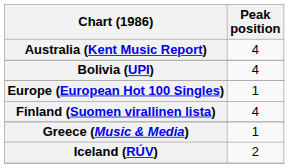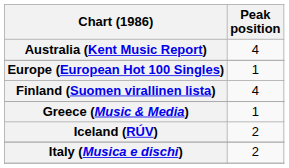 <table class="wikitable plainrowheaders sortable" style="text-align:center">
 <tr>
 <th>Chart (1986)</th>
 <th>Peak<br>position</th>
 </tr>
 <tr>
 <th scope="row">Australia (<a href='#'>Kent Music Report</a>)</th>
 <td>4</td>
 </tr>
 <tr>
 </tr>
 <tr>
-</tr>
-<tr>
-<th scope="row">Bolivia (<a href='#'>UPI</a>)</th>
-<td>4</td>
 </tr>
 <tr>
 </tr>
 <tr>
 <th scope="row">Europe (<a href='#'>European Hot 100 Singles</a>)</th>
 <td>1</td>
 </tr>
 <tr>
 <th scope="row">Finland (<a href='#'>Suomen virallinen lista</a>)</th>
 <td>4</td>
 </tr>
 <tr>
 </tr>
 <tr>
 <th scope="row">Greece (<em><a href='#'>Music & Media</a></em>)</th>
 <td>1</td>
 </tr>
 <tr>
 <th scope="row">Iceland (<a href='#'>RÚV</a>)</th>
 <td>2</td>
 </tr>
 <tr>
 </tr>
 <tr>
+<th scope="row">Italy (<em><a href='#'>Musica e dischi</a></em>)</th>
+<td>2</td>
+</tr>
+<tr>
 </tr>
 <tr>
 </tr>
 <tr>
 </tr>
 <tr>
 </tr>
 <tr>
 </tr>
 <tr>
 </tr>
 <tr>
 </tr>
 <tr>
 </tr>
 <tr>
 </tr>
 <tr>
 </tr>
 </table>
